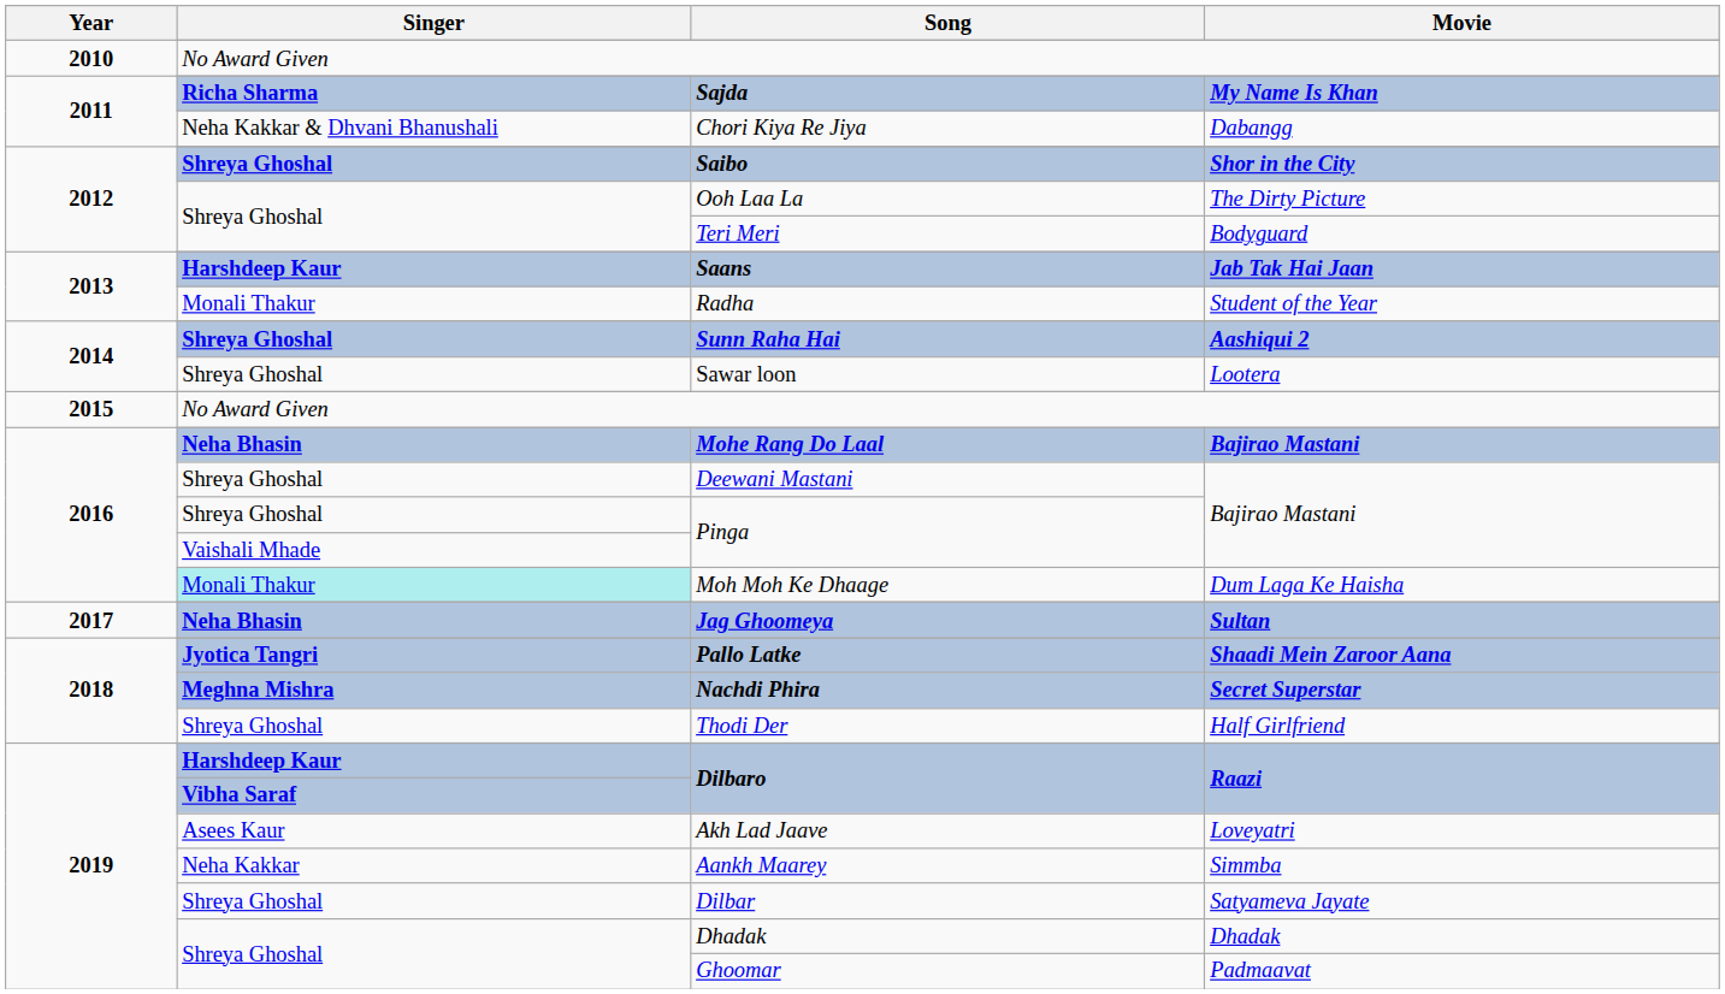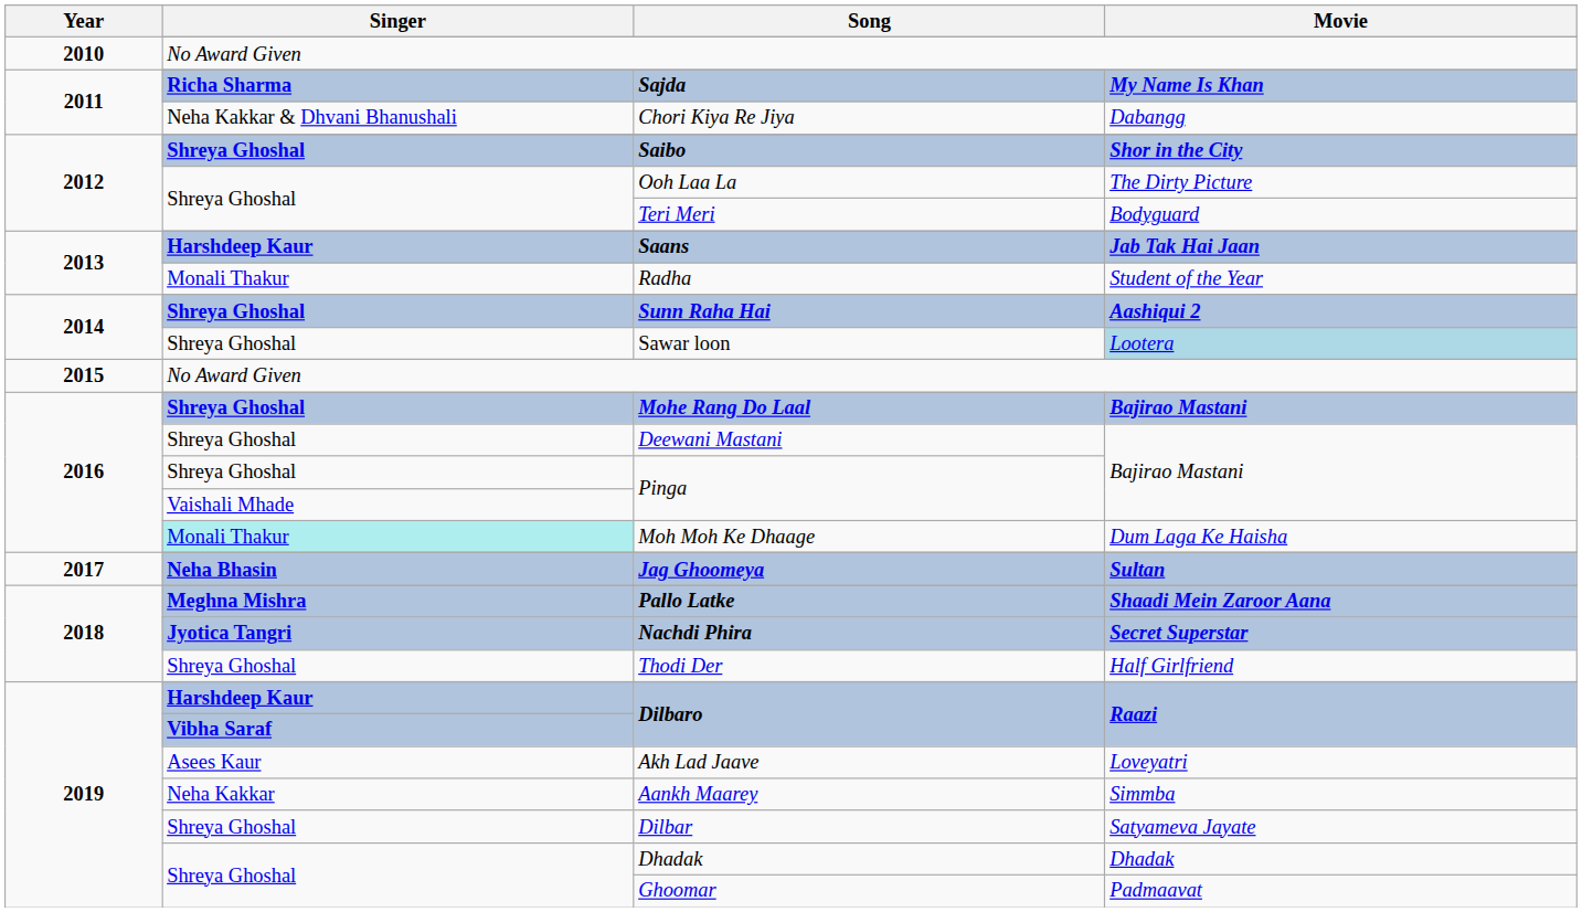 <table class="wikitable" style="width:98%;">
 <tr style="background:#bebebe;">
 <th style="width:10%;">Year</th>
 <th style="width:30%;">Singer</th>
 <th style="width:30%;">Song</th>
 <th style="width:30%;">Movie</th>
 </tr>
 <tr>
 <td rowspan=2 style="text-align:center"><strong>2010</strong></td>
 </tr>
 <tr>
 <td colspan=3><em>No Award Given</em></td>
 </tr>
 <tr>
 <td rowspan=3 style="text-align:center"><strong>2011</strong></td>
 </tr>
 <tr style="background:#B0C4DE;">
 <td><strong><a href='#'>Richa Sharma</a></strong></td>
 <td><strong><em>Sajda</em></strong></td>
 <td><strong><em><a href='#'>My Name Is Khan</a></em></strong></td>
 </tr>
 <tr>
 <td>Neha Kakkar & <a href='#'>Dhvani Bhanushali</a></td>
 <td><em>Chori Kiya Re Jiya</em></td>
 <td><em><a href='#'>Dabangg</a></em></td>
 </tr>
 <tr>
 <td rowspan=4 style="text-align:center"><strong>2012</strong></td>
 </tr>
 <tr style="background:#B0C4DE;">
 <td><strong><a href='#'>Shreya Ghoshal</a></strong></td>
 <td><strong><em>Saibo</em></strong></td>
 <td><strong><em><a href='#'>Shor in the City</a></em></strong></td>
 </tr>
 <tr>
 <td rowspan="2">Shreya Ghoshal</td>
 <td><em>Ooh Laa La</em></td>
 <td><em><a href='#'>The Dirty Picture</a></em></td>
 </tr>
 <tr>
 <td><em><a href='#'>Teri Meri</a></em></td>
 <td><a href='#'><em>Bodyguard</em></a></td>
 </tr>
 <tr>
 <td rowspan=3 style="text-align:center"><strong>2013</strong></td>
 </tr>
 <tr style="background:#B0C4DE;">
 <td><strong><a href='#'>Harshdeep Kaur</a></strong></td>
 <td><strong><em>Saans</em></strong></td>
 <td><strong><em><a href='#'>Jab Tak Hai Jaan</a></em></strong></td>
 </tr>
 <tr>
 <td><a href='#'>Monali Thakur</a></td>
 <td><em>Radha</em></td>
 <td><em><a href='#'>Student of the Year</a></em></td>
 </tr>
 <tr>
 <td rowspan=3 style="text-align:center"><strong>2014</strong></td>
 </tr>
 <tr style="background:#B0C4DE;">
 <td><strong><a href='#'>Shreya Ghoshal</a></strong></td>
 <td><strong><em><a href='#'>Sunn Raha Hai</a></em></strong></td>
 <td><strong><em><a href='#'>Aashiqui 2</a></em></strong></td>
 </tr>
 <tr>
 <td>Shreya Ghoshal</td>
 <td>Sawar loon</td>
-<td><em><a href='#'>Lootera</a></em></td>
+<td style="background: lightblue;"><em><a href='#'>Lootera</a></em></td>
 </tr>
 <tr>
 <td rowspan=2 style="text-align:center"><strong>2015</strong></td>
 </tr>
 <tr>
 <td colspan=3><em>No Award Given</em></td>
 </tr>
 <tr>
 <td rowspan=6 style="text-align:center"><strong>2016</strong></td>
 </tr>
 <tr style="background:#B0C4DE;">
-<td><strong><a href='#'>Neha Bhasin</a></strong></td>
+<td><strong><a href='#'>Shreya Ghoshal</a></strong></td>
 <td><strong><em><a href='#'>Mohe Rang Do Laal</a></em></strong></td>
 <td><strong><em><a href='#'>Bajirao Mastani</a></em></strong></td>
 </tr>
 <tr>
 <td>Shreya Ghoshal</td>
 <td><em><a href='#'>Deewani Mastani</a></em></td>
 <td rowspan="3"><em>Bajirao Mastani</em></td>
 </tr>
 <tr>
 <td>Shreya Ghoshal</td>
 <td rowspan=2><em>Pinga</em></td>
 </tr>
 <tr>
 <td><a href='#'>Vaishali Mhade</a></td>
 </tr>
 <tr>
 <td style="background: paleturquoise;"><a href='#'>Monali Thakur</a></td>
 <td><em>Moh Moh Ke Dhaage</em></td>
 <td><em><a href='#'>Dum Laga Ke Haisha</a></em></td>
 </tr>
 <tr>
 <td rowspan=2 style="text-align:center"><strong>2017</strong></td>
 </tr>
 <tr style="background:#B0C4DE;">
 <td><strong><a href='#'>Neha Bhasin</a></strong></td>
 <td><strong><em><a href='#'>Jag Ghoomeya</a></em></strong></td>
 <td><strong><a href='#'><em>Sultan</em></a></strong></td>
 </tr>
 <tr>
 <td rowspan=4 style="text-align:center"><strong>2018</strong></td>
 </tr>
 <tr style="background:#B0C4DE;">
-<td><strong><a href='#'>Jyotica Tangri</a></strong></td>
+<td><strong><a href='#'>Meghna Mishra</a></strong></td>
 <td><strong><em>Pallo Latke</em></strong></td>
 <td><strong><em><a href='#'>Shaadi Mein Zaroor Aana</a></em></strong></td>
 </tr>
 <tr style="background:#B0C4DE;">
-<td><strong><a href='#'>Meghna Mishra</a></strong></td>
+<td><strong><a href='#'>Jyotica Tangri</a></strong></td>
 <td><strong><em>Nachdi Phira</em></strong></td>
 <td><strong><em><a href='#'>Secret Superstar</a></em></strong></td>
 </tr>
 <tr>
 <td><a href='#'>Shreya Ghoshal</a></td>
 <td><em><a href='#'>Thodi Der</a></em></td>
 <td><a href='#'><em>Half Girlfriend</em></a></td>
 </tr>
 <tr>
 <td rowspan="8" style="text-align:center"><strong>2019</strong></td>
 </tr>
 <tr style="background:#B0C4DE;">
 <td><strong><a href='#'>Harshdeep Kaur</a></strong></td>
 <td rowspan="2"><strong><em>Dilbaro</em></strong></td>
 <td rowspan="2"><strong><em><a href='#'>Raazi</a></em></strong></td>
 </tr>
 <tr style="background:#B0C4DE;">
 <td><strong><a href='#'>Vibha Saraf</a></strong></td>
 </tr>
 <tr>
 <td><a href='#'>Asees Kaur</a></td>
 <td><em>Akh Lad Jaave</em></td>
 <td><em><a href='#'>Loveyatri</a></em></td>
 </tr>
 <tr>
 <td><a href='#'>Neha Kakkar</a></td>
 <td><em><a href='#'>Aankh Maarey</a></em></td>
 <td><em><a href='#'>Simmba</a></em></td>
 </tr>
 <tr>
 <td><a href='#'>Shreya Ghoshal</a></td>
 <td><em><a href='#'>Dilbar</a></em></td>
 <td><a href='#'><em>Satyameva Jayate</em></a></td>
 </tr>
 <tr>
 <td rowspan="2"><a href='#'>Shreya Ghoshal</a></td>
 <td><em>Dhadak</em></td>
 <td><em><a href='#'>Dhadak</a></em></td>
 </tr>
 <tr>
 <td><a href='#'><em>Ghoomar</em></a></td>
 <td><em><a href='#'>Padmaavat</a></em></td>
 </tr>
 </table>
